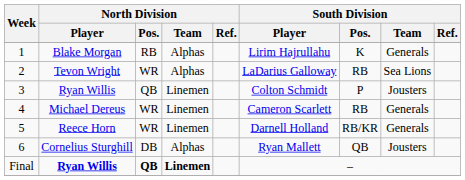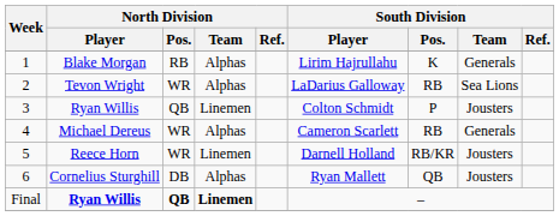 <table class="wikitable sortable" style="font-size:; text-align:center; width:">
 <tr>
 <th rowspan=2 width=10>Week</th>
 <th colspan=4 width=120>North Division</th>
 <th colspan=4 width=120>South Division</th>
 </tr>
 <tr>
 <th>Player</th>
 <th>Pos.</th>
 <th>Team</th>
 <th>Ref.</th>
 <th>Player</th>
 <th>Pos.</th>
 <th>Team</th>
 <th>Ref.</th>
 </tr>
 <tr>
 </tr>
 <tr>
 <td>1</td>
 <td><a href='#'>Blake Morgan</a></td>
 <td>RB</td>
 <td>Alphas</td>
 <td></td>
 <td><a href='#'>Lirim Hajrullahu</a></td>
 <td>K</td>
 <td>Generals</td>
 <td></td>
 </tr>
 <tr>
 <td>2</td>
 <td><a href='#'>Tevon Wright</a></td>
 <td>WR</td>
 <td>Alphas</td>
 <td></td>
 <td><a href='#'>LaDarius Galloway</a></td>
 <td>RB</td>
 <td>Sea Lions</td>
 <td></td>
 </tr>
 <tr>
 <td>3</td>
 <td><a href='#'>Ryan Willis</a></td>
 <td>QB</td>
 <td>Linemen</td>
 <td></td>
 <td><a href='#'>Colton Schmidt</a></td>
 <td>P</td>
 <td>Jousters</td>
 <td></td>
 </tr>
 <tr>
 <td>4</td>
 <td><a href='#'>Michael Dereus</a></td>
 <td>WR</td>
-<td>Linemen</td>
+<td>Alphas</td>
 <td></td>
 <td><a href='#'>Cameron Scarlett</a></td>
 <td>RB</td>
 <td>Generals</td>
 <td></td>
 </tr>
 <tr>
 <td>5</td>
 <td><a href='#'>Reece Horn</a></td>
 <td>WR</td>
 <td>Linemen</td>
 <td></td>
 <td><a href='#'>Darnell Holland</a></td>
 <td>RB/KR</td>
-<td>Generals</td>
+<td>Jousters</td>
 <td></td>
 </tr>
 <tr>
 <td>6</td>
 <td><a href='#'>Cornelius Sturghill</a></td>
 <td>DB</td>
 <td>Alphas</td>
 <td></td>
 <td><a href='#'>Ryan Mallett</a></td>
 <td>QB</td>
 <td>Jousters</td>
 <td></td>
 </tr>
 <tr>
 <td>Final</td>
 <td><strong><a href='#'>Ryan Willis</a></strong></td>
 <td><strong>QB</strong></td>
 <td><strong>Linemen</strong></td>
 <td></td>
 <td colspan="4">–</td>
 </tr>
 <tr>
 </tr>
 </table>
